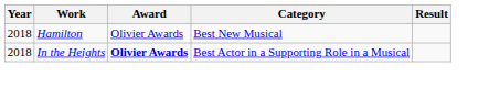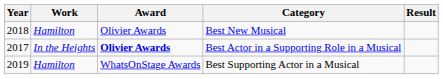 <table class="wikitable sortable">
 <tr>
 <th>Year</th>
 <th>Work</th>
 <th>Award</th>
 <th>Category</th>
 <th>Result</th>
 </tr>
 <tr>
 <td>2018</td>
 <td><em><a href='#'>Hamilton</a></em></td>
 <td><a href='#'>Olivier Awards</a></td>
 <td><a href='#'>Best New Musical</a></td>
 <td></td>
 </tr>
 <tr>
-<td>2018</td>
+<td>2017</td>
 <td><em><a href='#'>In the Heights</a></em></td>
 <td><strong><a href='#'>Olivier Awards</a></strong></td>
 <td><a href='#'>Best Actor in a Supporting Role in a Musical</a></td>
 <td></td>
 </tr>
+<tr>
+<td>2019</td>
+<td><em><a href='#'>Hamilton</a></em></td>
+<td><a href='#'>WhatsOnStage Awards</a></td>
+<td>Best Supporting Actor in a Musical</td>
+<td></td>
+</tr>
 </table>
